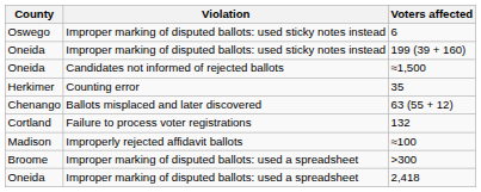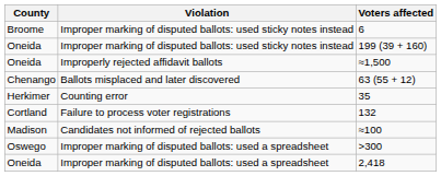 <table class="wikitable sortable">
 <tr>
 <th>County</th>
 <th>Violation</th>
 <th>Voters affected</th>
 </tr>
 <tr>
-<td>Oswego</td>
+<td>Broome</td>
 <td>Improper marking of disputed ballots: used sticky notes instead</td>
 <td>6</td>
 </tr>
 <tr>
 <td>Oneida</td>
 <td>Improper marking of disputed ballots: used sticky notes instead</td>
 <td>199 (39 + 160)</td>
 </tr>
 <tr>
 <td>Oneida</td>
-<td>Candidates not informed of rejected ballots</td>
+<td>Improperly rejected affidavit ballots</td>
 <td>≈1,500</td>
+</tr>
+<tr>
+<td>Chenango</td>
+<td>Ballots misplaced and later discovered</td>
+<td>63 (55 + 12)</td>
 </tr>
 <tr>
 <td>Herkimer</td>
 <td>Counting error</td>
 <td>35</td>
-</tr>
-<tr>
-<td>Chenango</td>
-<td>Ballots misplaced and later discovered</td>
-<td>63 (55 + 12)</td>
 </tr>
 <tr>
 <td>Cortland</td>
 <td>Failure to process voter registrations</td>
 <td>132</td>
 </tr>
 <tr>
 <td>Madison</td>
-<td>Improperly rejected affidavit ballots</td>
+<td>Candidates not informed of rejected ballots</td>
 <td>≈100</td>
 </tr>
 <tr>
-<td>Broome</td>
+<td>Oswego</td>
 <td>Improper marking of disputed ballots: used a spreadsheet</td>
 <td>>300</td>
 </tr>
 <tr>
 <td>Oneida</td>
 <td>Improper marking of disputed ballots: used a spreadsheet</td>
 <td>2,418</td>
 </tr>
 </table>
